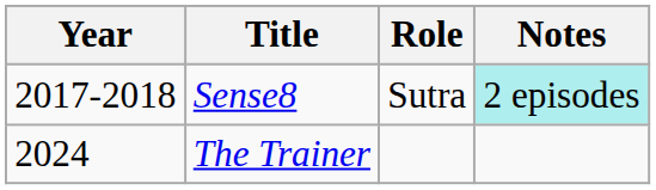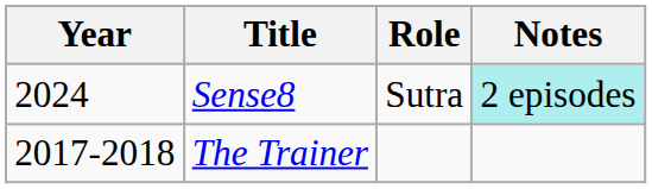 <table class="wikitable sortable">
 <tr>
 <th>Year</th>
 <th>Title</th>
 <th>Role</th>
 <th>Notes</th>
 </tr>
 <tr>
-<td>2017-2018</td>
+<td>2024</td>
 <td><em><a href='#'>Sense8</a></em></td>
 <td>Sutra</td>
 <td style="background: paleturquoise;">2 episodes</td>
 </tr>
 <tr>
-<td>2024</td>
+<td>2017-2018</td>
 <td><em><a href='#'>The Trainer</a></em></td>
 <td></td>
 <td></td>
 </tr>
 </table>
